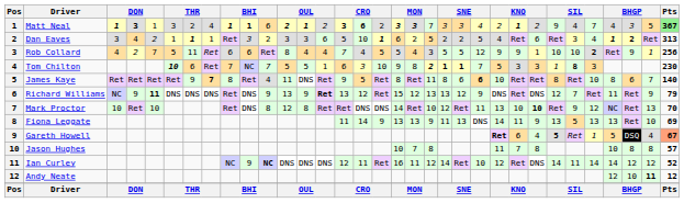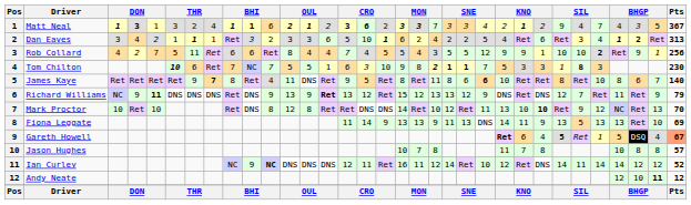 <table class="wikitable" style="font-size: 85%; text-align: center;">
 <tr valign="top">
 <th valign="middle">Pos</th>
 <th valign="middle">Driver</th>
 <th colspan="3"><a href='#'>DON</a></th>
 <th colspan="3"><a href='#'>THR</a></th>
 <th colspan="3"><a href='#'>BHI</a></th>
 <th colspan="3"><a href='#'>OUL</a></th>
 <th colspan="3"><a href='#'>CRO</a></th>
 <th colspan="3"><a href='#'>MON</a></th>
 <th colspan="3"><a href='#'>SNE</a></th>
 <th colspan="3"><a href='#'>KNO</a></th>
 <th colspan="3"><a href='#'>SIL</a></th>
 <th colspan="3"><a href='#'>BHGP</a></th>
 <th valign=middle>Pts</th>
 </tr>
 <tr>
 <th>1</th>
 <td align=left> <a href='#'>Matt Neal</a></td>
 <td style="background-color:#FFFFBF"><strong><em>1</em></strong></td>
 <td style="background-color:#DFDFDF"><strong>3</strong></td>
 <td style="background-color:#FFFFBF">1</td>
 <td style="background-color:#DFDFDF">3</td>
 <td style="background-color:#DFDFDF">2</td>
 <td style="background-color:#DFDFDF">4</td>
 <td style="background-color:#FFFFBF"><strong><em>1</em></strong></td>
 <td style="background-color:#FFFFBF"><strong>1</strong></td>
 <td style="background-color:#ffdf9f">6</td>
 <td style="background-color:#FFFFBF"><strong><em>2</em></strong></td>
 <td style="background-color:#FFFFBF"><strong><em>1</em></strong></td>
 <td style="background-color:#DFDFDF"><em>2</em></td>
 <td style="background-color:#FFFFBF"><strong>3</strong></td>
 <td style="background-color:#dfffdf"><strong>6</strong></td>
 <td style="background-color:#DFDFDF">2</td>
 <td style="background-color:#FFFFBF"><strong><em>3</em></strong></td>
 <td style="background-color:#DFDFDF"><strong><em>3</em></strong></td>
 <td style="background-color:#dfffdf">7</td>
 <td style="background-color:#ffdf9f"><em>3</em></td>
 <td style="background-color:#ffdf9f"><em>3</em></td>
 <td style="background-color:#FFFFBF"><em>4</em></td>
 <td style="background-color:#FFFFBF"><em>2</em></td>
 <td style="background-color:#FFFFBF"><strong><em>1</em></strong></td>
 <td style="background-color:#DFDFDF"><em>2</em></td>
 <td style="background-color:#dfffdf">9</td>
 <td style="background-color:#DFDFDF">4</td>
 <td style="background-color:#dfffdf">7</td>
 <td style="background-color:#DFDFDF">4</td>
 <td style="background-color:#DFDFDF"><em>3</em></td>
 <td style="background-color:#ffdf9f">5</td>
-<td align=right style="background: lightgreen;"><strong>367</strong></td>
+<td align=right><strong>367</strong></td>
 </tr>
 <tr>
 <th>2</th>
 <td align=left> <a href='#'>Dan Eaves</a></td>
 <td style="background-color:#DFDFDF">3</td>
 <td style="background-color:#ffdf9f">4</td>
 <td style="background-color:#DFDFDF"><em>2</em></td>
 <td style="background-color:#FFFFBF">1</td>
 <td style="background-color:#FFFFBF"><strong><em>1</em></strong></td>
 <td style="background-color:#FFFFBF">1</td>
 <td style="background-color:#EFCFFF">Ret</td>
 <td style="background-color:#DFDFDF"><em>3</em></td>
 <td style="background-color:#FFFFBF">2</td>
 <td style="background-color:#DFDFDF">3</td>
 <td style="background-color:#DFDFDF">3</td>
 <td style="background-color:#dfffdf">6</td>
 <td style="background-color:#DFDFDF">5</td>
 <td style="background-color:#dfffdf">10</td>
 <td style="background-color:#FFFFBF"><strong><em>1</em></strong></td>
 <td style="background-color:#ffdf9f">6</td>
 <td style="background-color:#FFFFBF">2</td>
-<td style="background-color:#ffdf9f">5</td>
+<td style="background-color:#ffdf9f">4</td>
 <td style="background-color:#DFDFDF">2</td>
 <td style="background-color:#DFDFDF">2</td>
 <td style="background-color:#DFDFDF">5</td>
 <td style="background-color:#DFDFDF">4</td>
 <td style="background-color:#EFCFFF">Ret</td>
 <td style="background-color:#dfffdf">6</td>
 <td style="background-color:#EFCFFF">Ret</td>
 <td style="background-color:#FFFFBF">3</td>
 <td style="background-color:#dfffdf">4</td>
 <td style="background-color:#FFFFBF"><strong><em>1</em></strong></td>
 <td style="background-color:#FFFFBF"><strong>2</strong></td>
 <td style="background-color:#EFCFFF">Ret</td>
 <td align=right><strong>313</strong></td>
 </tr>
 <tr>
 <th>3</th>
 <td align=left> <a href='#'>Rob Collard</a></td>
 <td style="background-color:#ffdf9f">4</td>
 <td style="background-color:#FFFFBF"><em>2</em></td>
 <td style="background-color:#ffdf9f">7</td>
 <td style="background-color:#ffdf9f">5</td>
 <td style="background-color:#dfffdf">11</td>
 <td style="background-color:#EFCFFF"><em>Ret</em></td>
 <td style="background-color:#DFDFDF">6</td>
 <td style="background-color:#ffdf9f">6</td>
 <td style="background-color:#EFCFFF">Ret</td>
 <td style="background-color:#dfffdf">8</td>
 <td style="background-color:#ffdf9f">4</td>
 <td style="background-color:#ffdf9f">4</td>
 <td style="background-color:#dfffdf"><em>7</em></td>
 <td style="background-color:#DFDFDF">4</td>
 <td style="background-color:#ffdf9f">5</td>
 <td style="background-color:#DFDFDF">5</td>
 <td style="background-color:#ffdf9f">4</td>
 <td style="background-color:#DFDFDF">3</td>
 <td style="background-color:#dfffdf">5</td>
 <td style="background-color:#dfffdf">5</td>
 <td style="background-color:#dfffdf">12</td>
 <td style="background-color:#dfffdf">9</td>
 <td style="background-color:#dfffdf">9</td>
 <td style="background-color:#FFFFBF">1</td>
 <td style="background-color:#dfffdf">10</td>
 <td style="background-color:#dfffdf">10</td>
 <td style="background-color:#DFDFDF"><strong>2</strong></td>
 <td style="background-color:#EFCFFF">Ret</td>
 <td style="background-color:#dfffdf">9</td>
 <td style="background-color:#FFFFBF"><em>1</em></td>
 <td align=right><strong>256</strong></td>
 </tr>
 <tr>
 <th>4</th>
 <td align=left> <a href='#'>Tom Chilton</a></td>
 <td></td>
 <td></td>
 <td></td>
 <td style="background-color:#dfffdf"><strong><em>10</em></strong></td>
 <td style="background-color:#ffdf9f">6</td>
 <td style="background-color:#EFCFFF">Ret</td>
 <td style="background-color:#ffdf9f">7</td>
 <td style="background-color:#CFCFFF">NC</td>
 <td style="background-color:#dfffdf"><em>7</em></td>
 <td style="background-color:#ffdf9f">5</td>
 <td style="background-color:#dfffdf">5</td>
 <td style="background-color:#FFFFBF">1</td>
 <td style="background-color:#ffdf9f">6</td>
 <td style="background-color:#FFFFBF"><em>3</em></td>
 <td style="background-color:#dfffdf">10</td>
 <td style="background-color:#dfffdf">9</td>
 <td style="background-color:#dfffdf">8</td>
 <td style="background-color:#FFFFBF"><strong><em>2</em></strong></td>
 <td style="background-color:#FFFFBF"><strong>1</strong></td>
 <td style="background-color:#FFFFBF"><strong>1</strong></td>
 <td style="background-color:#dfffdf">7</td>
 <td style="background-color:#ffdf9f">5</td>
 <td style="background-color:#DFDFDF">3</td>
 <td style="background-color:#ffdf9f">3</td>
 <td style="background-color:#FFFFBF"><em>1</em></td>
 <td style="background-color:#dfffdf"><strong>8</strong></td>
 <td style="background-color:#ffdf9f">3</td>
 <td></td>
 <td></td>
 <td></td>
 <td align=right><strong>230</strong></td>
 </tr>
 <tr>
 <th>5</th>
 <td align=left> <a href='#'>James Kaye</a></td>
 <td style="background-color:#EFCFFF">Ret</td>
 <td style="background-color:#EFCFFF">Ret</td>
 <td style="background-color:#EFCFFF">Ret</td>
 <td style="background-color:#EFCFFF">Ret</td>
 <td style="background-color:#dfffdf">9</td>
 <td style="background-color:#ffdf9f"><strong>7</strong></td>
 <td style="background-color:#dfffdf">8</td>
 <td style="background-color:#EFCFFF">Ret</td>
 <td style="background-color:#DFDFDF">4</td>
 <td style="background-color:#dfffdf">11</td>
 <td style="background-color:white">DNS</td>
 <td style="background-color:#EFCFFF">Ret</td>
 <td style="background-color:#dfffdf">9</td>
 <td style="background-color:#ffdf9f">5</td>
 <td style="background-color:#EFCFFF">Ret</td>
 <td style="background-color:#dfffdf">8</td>
 <td style="background-color:#EFCFFF">Ret</td>
 <td style="background-color:#dfffdf">11</td>
 <td style="background-color:#dfffdf">8</td>
 <td style="background-color:#dfffdf">6</td>
 <td style="background-color:#ffdf9f"><strong>6</strong></td>
 <td style="background-color:#dfffdf">10</td>
 <td style="background-color:#EFCFFF">Ret</td>
 <td style="background-color:#EFCFFF">Ret</td>
 <td style="background-color:#ffdf9f">8</td>
 <td style="background-color:#EFCFFF">Ret</td>
 <td style="background-color:#dfffdf">10</td>
 <td style="background-color:#dfffdf">8</td>
 <td style="background-color:#ffdf9f">6</td>
 <td style="background-color:#dfffdf">7</td>
 <td align=right><strong>140</strong></td>
 </tr>
 <tr>
 <th>6</th>
 <td align=left nowrap> <a href='#'>Richard Williams</a></td>
 <td style="background-color:#CFCFFF">NC</td>
 <td style="background-color:#dfffdf">9</td>
 <td style="background-color:#dfffdf"><strong>11</strong></td>
 <td style="background-color:white">DNS</td>
 <td style="background-color:white">DNS</td>
 <td style="background-color:white">DNS</td>
 <td style="background-color:#EFCFFF">Ret</td>
 <td style="background-color:white">DNS</td>
 <td style="background-color:#dfffdf">9</td>
 <td style="background-color:#dfffdf">13</td>
 <td style="background-color:#dfffdf">9</td>
 <td style="background-color:#EFCFFF"><strong>Ret</strong></td>
 <td style="background-color:#dfffdf">13</td>
 <td style="background-color:#dfffdf">12</td>
 <td style="background-color:#EFCFFF">Ret</td>
 <td style="background-color:#dfffdf">15</td>
 <td style="background-color:#dfffdf">12</td>
 <td style="background-color:#dfffdf">13</td>
 <td style="background-color:#dfffdf">13</td>
 <td style="background-color:#dfffdf">12</td>
 <td style="background-color:#dfffdf">9</td>
 <td style="background-color:white">DNS</td>
 <td style="background-color:#EFCFFF">Ret</td>
 <td style="background-color:white">DNS</td>
 <td style="background-color:#dfffdf">12</td>
 <td style="background-color:#dfffdf">7</td>
 <td style="background-color:#EFCFFF">Ret</td>
 <td style="background-color:#dfffdf">11</td>
 <td style="background-color:#EFCFFF">Ret</td>
 <td style="background-color:#dfffdf">9</td>
 <td align=right><strong>79</strong></td>
 </tr>
 <tr>
 <th>7</th>
 <td align=left> <a href='#'>Mark Proctor</a></td>
 <td style="background-color:#dfffdf">10</td>
 <td style="background-color:#EFCFFF">Ret</td>
 <td style="background-color:#dfffdf">10</td>
 <td></td>
 <td></td>
 <td></td>
 <td style="background-color:#EFCFFF">Ret</td>
 <td style="background-color:white">DNS</td>
 <td style="background-color:#dfffdf">8</td>
 <td style="background-color:#dfffdf">12</td>
 <td style="background-color:#dfffdf">8</td>
 <td style="background-color:#EFCFFF">Ret</td>
 <td style="background-color:#EFCFFF">Ret</td>
 <td style="background-color:white">DNS</td>
 <td style="background-color:white">DNS</td>
 <td style="background-color:#dfffdf">14</td>
 <td style="background-color:#EFCFFF">Ret</td>
 <td style="background-color:#dfffdf">10</td>
 <td style="background-color:#dfffdf">12</td>
 <td style="background-color:#EFCFFF">Ret</td>
 <td style="background-color:#dfffdf">11</td>
 <td style="background-color:#dfffdf">13</td>
 <td style="background-color:#dfffdf">10</td>
 <td style="background-color:#dfffdf"><strong>10</strong></td>
 <td style="background-color:#EFCFFF">Ret</td>
 <td style="background-color:#dfffdf">9</td>
 <td style="background-color:#dfffdf">12</td>
 <td style="background-color:#CFCFFF">NC</td>
 <td style="background-color:#EFCFFF">Ret</td>
 <td style="background-color:#dfffdf">13</td>
 <td align=right><strong>70</strong></td>
 </tr>
 <tr>
 <th>8</th>
 <td align=left> <a href='#'>Fiona Leggate</a></td>
 <td></td>
 <td></td>
 <td></td>
 <td></td>
 <td></td>
 <td></td>
 <td></td>
 <td></td>
 <td></td>
 <td></td>
 <td></td>
 <td></td>
 <td style="background-color:#dfffdf">11</td>
 <td style="background-color:#dfffdf">14</td>
 <td style="background-color:#dfffdf">9</td>
 <td style="background-color:#dfffdf">13</td>
 <td style="background-color:#dfffdf">13</td>
 <td style="background-color:#dfffdf">9</td>
 <td style="background-color:#dfffdf">11</td>
 <td style="background-color:#dfffdf">13</td>
 <td style="background-color:white">DNS</td>
 <td style="background-color:#dfffdf">14</td>
 <td style="background-color:#dfffdf">11</td>
 <td style="background-color:#dfffdf">9</td>
 <td style="background-color:#dfffdf">13</td>
 <td style="background-color:#ffdf9f">5</td>
 <td style="background-color:#dfffdf">13</td>
 <td style="background-color:#dfffdf">13</td>
 <td style="background-color:#EFCFFF">Ret</td>
 <td style="background-color:#dfffdf">10</td>
 <td align=right><strong>69</strong></td>
 </tr>
 <tr>
 <th>9</th>
 <td align=left> <a href='#'>Gareth Howell</a></td>
 <td></td>
 <td></td>
 <td></td>
 <td></td>
 <td></td>
 <td></td>
 <td></td>
 <td></td>
 <td></td>
 <td></td>
 <td></td>
 <td></td>
 <td></td>
 <td></td>
 <td></td>
 <td></td>
 <td></td>
 <td></td>
 <td></td>
 <td></td>
 <td></td>
 <td style="background-color:#EFCFFF"><strong>Ret</strong></td>
 <td style="background-color:#ffdf9f">6</td>
 <td style="background-color:#dfffdf">4</td>
 <td style="background-color:#DFDFDF"><strong>5</strong></td>
 <td style="background-color:#EFCFFF"><em>Ret</em></td>
 <td style="background-color:#FFFFBF"><em>1</em></td>
 <td style="background-color:#ffdf9f">5</td>
 <td style="background:#000000; color:white">DSQ</td>
 <td style="background-color:#DFDFDF">4</td>
 <td align=right style="background: lightsalmon;"><strong>67</strong></td>
 </tr>
 <tr>
 <th>10</th>
 <td align=left> <a href='#'>Jason Hughes</a></td>
 <td></td>
 <td></td>
 <td></td>
 <td></td>
 <td></td>
 <td></td>
 <td></td>
 <td></td>
 <td></td>
 <td></td>
 <td></td>
 <td></td>
 <td></td>
 <td></td>
 <td></td>
 <td style="background-color:#dfffdf">10</td>
 <td style="background-color:#dfffdf">7</td>
 <td style="background-color:#dfffdf">8</td>
 <td></td>
 <td></td>
 <td></td>
 <td style="background-color:#dfffdf">11</td>
 <td style="background-color:#dfffdf">7</td>
 <td style="background-color:#dfffdf">8</td>
 <td></td>
 <td></td>
 <td></td>
 <td style="background-color:#dfffdf">10</td>
 <td style="background-color:#dfffdf">8</td>
 <td style="background-color:#dfffdf">8</td>
 <td align=right><strong>57</strong></td>
 </tr>
 <tr>
 <th>11</th>
 <td align=left> <a href='#'>Ian Curley</a></td>
 <td></td>
 <td></td>
 <td></td>
 <td></td>
 <td></td>
 <td></td>
 <td style="background-color:#CFCFFF">NC</td>
 <td style="background-color:#dfffdf">9</td>
 <td style="background-color:#CFCFFF"><strong>NC</strong></td>
 <td style="background-color:white">DNS</td>
 <td style="background-color:white">DNS</td>
 <td style="background-color:white">DNS</td>
 <td style="background-color:#dfffdf">12</td>
 <td style="background-color:#dfffdf">11</td>
 <td style="background-color:#EFCFFF">Ret</td>
 <td style="background-color:#dfffdf">16</td>
 <td style="background-color:#dfffdf">11</td>
 <td style="background-color:#dfffdf">12</td>
 <td style="background-color:#dfffdf">14</td>
 <td style="background-color:#EFCFFF">Ret</td>
 <td style="background-color:#dfffdf">10</td>
 <td style="background-color:#dfffdf">12</td>
 <td style="background-color:#EFCFFF">Ret</td>
 <td style="background-color:white">DNS</td>
 <td style="background-color:#dfffdf">14</td>
 <td style="background-color:#dfffdf">11</td>
 <td style="background-color:#dfffdf">14</td>
 <td style="background-color:#dfffdf">14</td>
 <td style="background-color:#dfffdf">12</td>
 <td style="background-color:#dfffdf">12</td>
 <td align=right><strong>52</strong></td>
 </tr>
 <tr>
 <th>12</th>
 <td align=left> <a href='#'>Andy Neate</a></td>
 <td></td>
 <td></td>
 <td></td>
 <td></td>
 <td></td>
 <td></td>
 <td></td>
 <td></td>
 <td></td>
 <td></td>
 <td></td>
 <td></td>
 <td></td>
 <td></td>
 <td></td>
 <td></td>
 <td></td>
 <td></td>
 <td></td>
 <td></td>
 <td></td>
 <td></td>
 <td></td>
 <td></td>
 <td></td>
 <td></td>
 <td></td>
 <td style="background-color:#dfffdf">12</td>
 <td style="background-color:#dfffdf">10</td>
 <td style="background-color:#dfffdf"><strong>11</strong></td>
 <td align=right><strong>12</strong></td>
 </tr>
 <tr>
 </tr>
 <tr style="background: #f9f9f9;" valign="top">
 </tr>
 <tr valign="top">
 <th valign="middle">Pos</th>
 <th valign="middle">Driver</th>
 <th colspan="3"><a href='#'>DON</a></th>
 <th colspan="3"><a href='#'>THR</a></th>
 <th colspan="3"><a href='#'>BHI</a></th>
 <th colspan="3"><a href='#'>OUL</a></th>
 <th colspan="3"><a href='#'>CRO</a></th>
 <th colspan="3"><a href='#'>MON</a></th>
 <th colspan="3"><a href='#'>SNE</a></th>
 <th colspan="3"><a href='#'>KNO</a></th>
 <th colspan="3"><a href='#'>SIL</a></th>
 <th colspan="3"><a href='#'>BHGP</a></th>
 <th valign=middle>Pts</th>
 </tr>
 </table>
